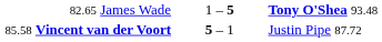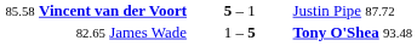 <table style="text-align:center">
 <tr>
 <th width=223></th>
 <th width=100></th>
 <th width=223></th>
 </tr>
 <tr>
+<td align=right><small>85.58</small> <strong><a href='#'>Vincent van der Voort</a></strong> </td>
+<td><strong>5</strong> – 1</td>
+<td align=left> <a href='#'>Justin Pipe</a> <small>87.72</small></td>
+</tr>
+<tr>
 <td align=right><small>82.65</small> <a href='#'>James Wade</a> </td>
 <td>1 – <strong>5</strong></td>
 <td align=left> <strong><a href='#'>Tony O'Shea</a></strong> <small>93.48</small></td>
 </tr>
-<tr>
-<td align=right><small>85.58</small> <strong><a href='#'>Vincent van der Voort</a></strong> </td>
-<td><strong>5</strong> – 1</td>
-<td align=left> <a href='#'>Justin Pipe</a> <small>87.72</small></td>
-</tr>
 </table>
